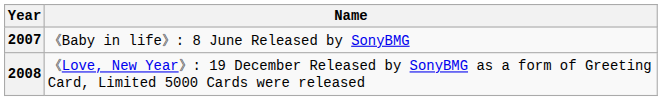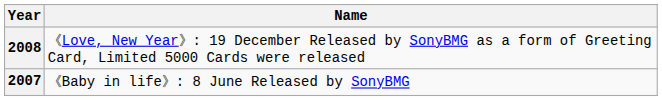 <table class="wikitable">
 <tr>
 <th>Year</th>
 <th>Name</th>
 </tr>
 <tr>
+<th>2008</th>
+<td width=600>《<a href='#'>Love, New Year</a>》: 19 December Released by <a href='#'>SonyBMG</a> as a form of Greeting Card, Limited 5000 Cards were released</td>
+</tr>
+<tr>
 <th>2007</th>
 <td width=600>《Baby in life》: 8 June Released by <a href='#'>SonyBMG</a></td>
 </tr>
-<tr>
-<th>2008</th>
-<td width=600>《<a href='#'>Love, New Year</a>》: 19 December Released by <a href='#'>SonyBMG</a> as a form of Greeting Card, Limited 5000 Cards were released</td>
-</tr>
 </table>
